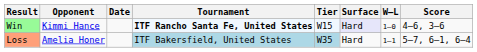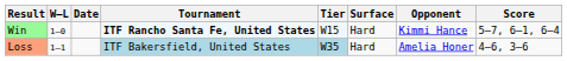 <table class="sortable wikitable">
 <tr>
 <th>Result</th>
-<th>Opponent</th>
+<th class="unsortable">W–L</th>
 <th>Date</th>
 <th>Tournament</th>
 <th>Tier</th>
 <th>Surface</th>
-<th class="unsortable">W–L</th>
+<th>Opponent</th>
 <th class=unsortable>Score</th>
 </tr>
 <tr>
 <td style="background:#98fb98;">Win</td>
-<td> <a href='#'>Kimmi Hance</a></td>
+<td><small>1–0</small></td>
 <td></td>
 <td style="background:#f0f8ff;"><strong>ITF Rancho Santa Fe, United States</strong></td>
 <td style="background:#f0f8ff;">W15</td>
-<td style="background: lavender;">Hard</td>
-<td><small>1–0</small></td>
-<td>4–6, 3–6</td>
+<td>Hard</td>
+<td> <a href='#'>Kimmi Hance</a></td>
+<td>5–7, 6–1, 6–4</td>
 </tr>
 <tr>
 <td style="background:#FFA07A;">Loss</td>
-<td> <a href='#'>Amelia Honer</a></td>
+<td><small>1–1</small></td>
 <td></td>
 <td style="background:lightblue;">ITF Bakersfield, United States</td>
 <td style="background:lightblue;">W35</td>
 <td>Hard</td>
-<td><small>1–1</small></td>
-<td>5–7, 6–1, 6–4</td>
+<td> <a href='#'>Amelia Honer</a></td>
+<td>4–6, 3–6</td>
 </tr>
 </table>
